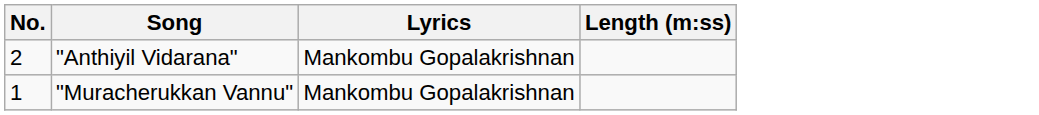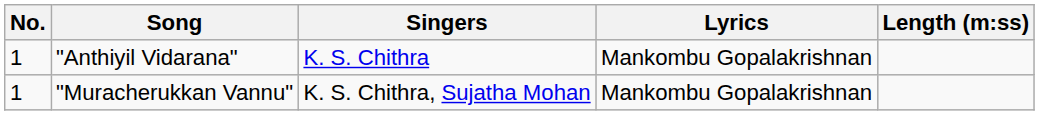 <table class="wikitable" style="font-size:95%;">
 <tr>
 <th>No.</th>
 <th>Song</th>
+<th>Singers</th>
 <th>Lyrics</th>
 <th>Length (m:ss)</th>
 </tr>
 <tr>
-<td>2</td>
+<td>1</td>
 <td>"Anthiyil Vidarana"</td>
+<td><a href='#'>K. S. Chithra</a></td>
 <td>Mankombu Gopalakrishnan</td>
 <td></td>
 </tr>
 <tr>
 <td>1</td>
 <td>"Muracherukkan Vannu"</td>
+<td>K. S. Chithra, <a href='#'>Sujatha Mohan</a></td>
 <td>Mankombu Gopalakrishnan</td>
 <td></td>
 </tr>
 </table>
